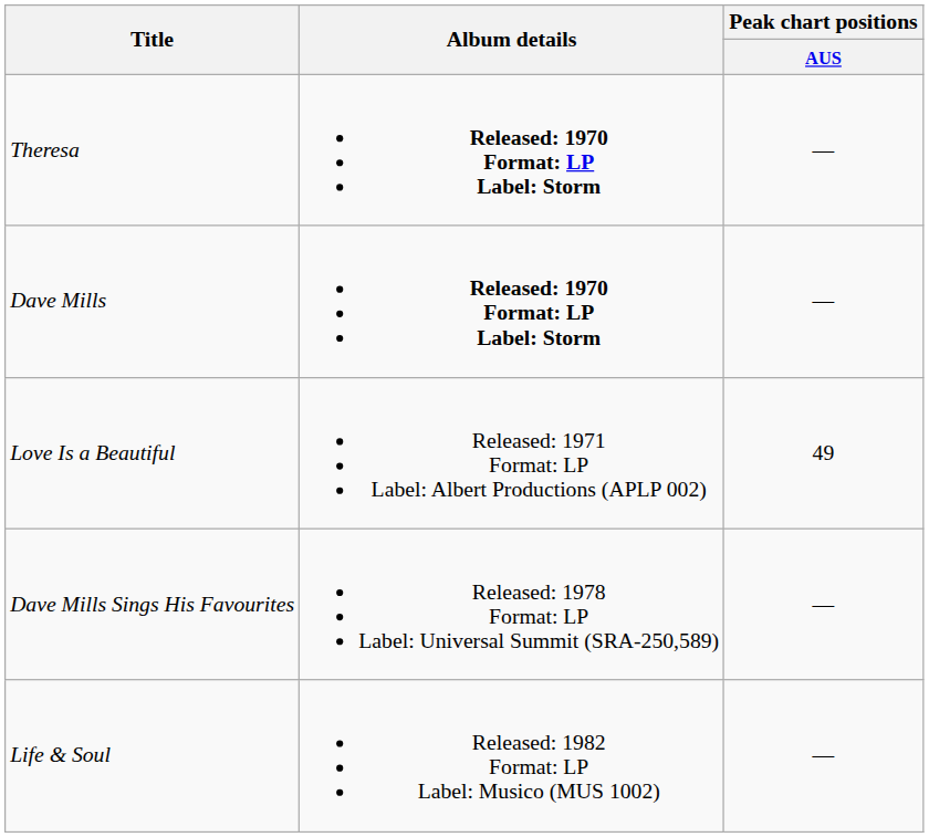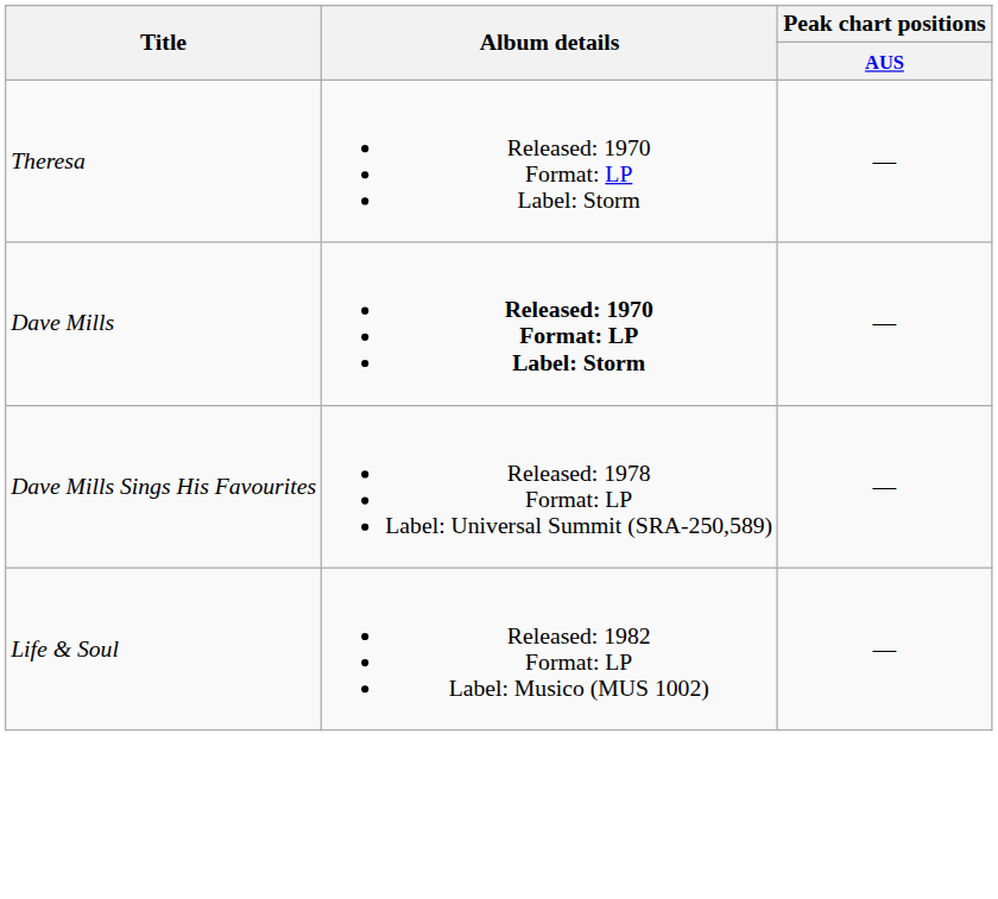 <table class="wikitable" style="text-align:center">
 <tr>
 <th rowspan="2">Title</th>
 <th rowspan="2">Album details</th>
 <th>Peak chart positions</th>
 </tr>
 <tr>
 <th><small><a href='#'>AUS</a></small><br></th>
 </tr>
 <tr>
 <td align="left"><em>Theresa</em></td>
-<td><strong><br><ul><li>Released: 1970</li><li>Format: <a href='#'>LP</a></li><li>Label: Storm</li></ul></strong></td>
+<td><br><ul><li>Released: 1970</li><li>Format: <a href='#'>LP</a></li><li>Label: Storm</li></ul></td>
 <td align="center">—</td>
 </tr>
 <tr>
 <td align="left"><em>Dave Mills</em></td>
 <td><strong><br><ul><li>Released: 1970</li><li>Format: LP</li><li>Label: Storm</li></ul></strong></td>
 <td align="center">—</td>
-</tr>
-<tr>
-<td align="left"><em>Love Is a Beautiful</em></td>
-<td><br><ul><li>Released: 1971</li><li>Format: LP</li><li>Label: Albert Productions (APLP 002)</li></ul></td>
-<td align="center">49</td>
 </tr>
 <tr>
 <td align="left"><em>Dave Mills Sings His Favourites</em></td>
 <td><br><ul><li>Released: 1978</li><li>Format: LP</li><li>Label: Universal Summit (SRA-250,589)</li></ul></td>
 <td align="center">—</td>
 </tr>
 <tr>
 <td align="left"><em>Life & Soul</em></td>
 <td><br><ul><li>Released: 1982</li><li>Format: LP</li><li>Label: Musico (MUS 1002)</li></ul></td>
 <td align="center">—</td>
 </tr>
 </table>
